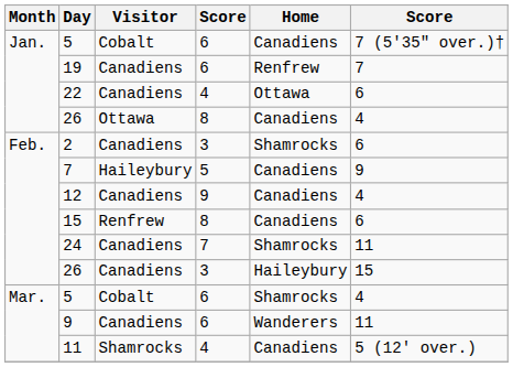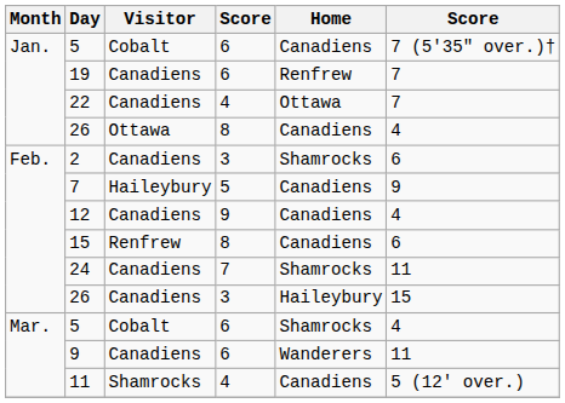 <table class="wikitable">
 <tr>
 <th>Month</th>
 <th>Day</th>
 <th>Visitor</th>
 <th>Score</th>
 <th>Home</th>
 <th>Score</th>
 </tr>
 <tr>
 <td rowspan=4 valign=top>Jan.</td>
 <td>5</td>
 <td>Cobalt</td>
 <td>6</td>
 <td>Canadiens</td>
 <td>7 (5'35" over.)†</td>
 </tr>
 <tr>
 <td>19</td>
 <td>Canadiens</td>
 <td>6</td>
 <td>Renfrew</td>
 <td>7</td>
 </tr>
 <tr>
 <td>22</td>
 <td>Canadiens</td>
 <td>4</td>
 <td>Ottawa</td>
-<td>6</td>
+<td>7</td>
 </tr>
 <tr>
 <td>26</td>
 <td>Ottawa</td>
 <td>8</td>
 <td>Canadiens</td>
 <td>4</td>
 </tr>
 <tr>
 <td rowspan=6 valign=top>Feb.</td>
 <td>2</td>
 <td>Canadiens</td>
 <td>3</td>
 <td>Shamrocks</td>
 <td>6</td>
 </tr>
 <tr>
 <td>7</td>
 <td>Haileybury</td>
 <td>5</td>
 <td>Canadiens</td>
 <td>9</td>
 </tr>
 <tr>
 <td>12</td>
 <td>Canadiens</td>
 <td>9</td>
 <td>Canadiens</td>
 <td>4</td>
 </tr>
 <tr>
 <td>15</td>
 <td>Renfrew</td>
 <td>8</td>
 <td>Canadiens</td>
 <td>6</td>
 </tr>
 <tr>
 <td>24</td>
 <td>Canadiens</td>
 <td>7</td>
 <td>Shamrocks</td>
 <td>11</td>
 </tr>
 <tr>
 <td>26</td>
 <td>Canadiens</td>
 <td>3</td>
 <td>Haileybury</td>
 <td>15</td>
 </tr>
 <tr>
 <td rowspan=3  valign=top>Mar.</td>
 <td>5</td>
 <td>Cobalt</td>
 <td>6</td>
 <td>Shamrocks</td>
 <td>4</td>
 </tr>
 <tr>
 <td>9</td>
 <td>Canadiens</td>
 <td>6</td>
 <td>Wanderers</td>
 <td>11</td>
 </tr>
 <tr>
 <td>11</td>
 <td>Shamrocks</td>
 <td>4</td>
 <td>Canadiens</td>
 <td>5 (12' over.)</td>
 </tr>
 <tr>
 </tr>
 </table>
